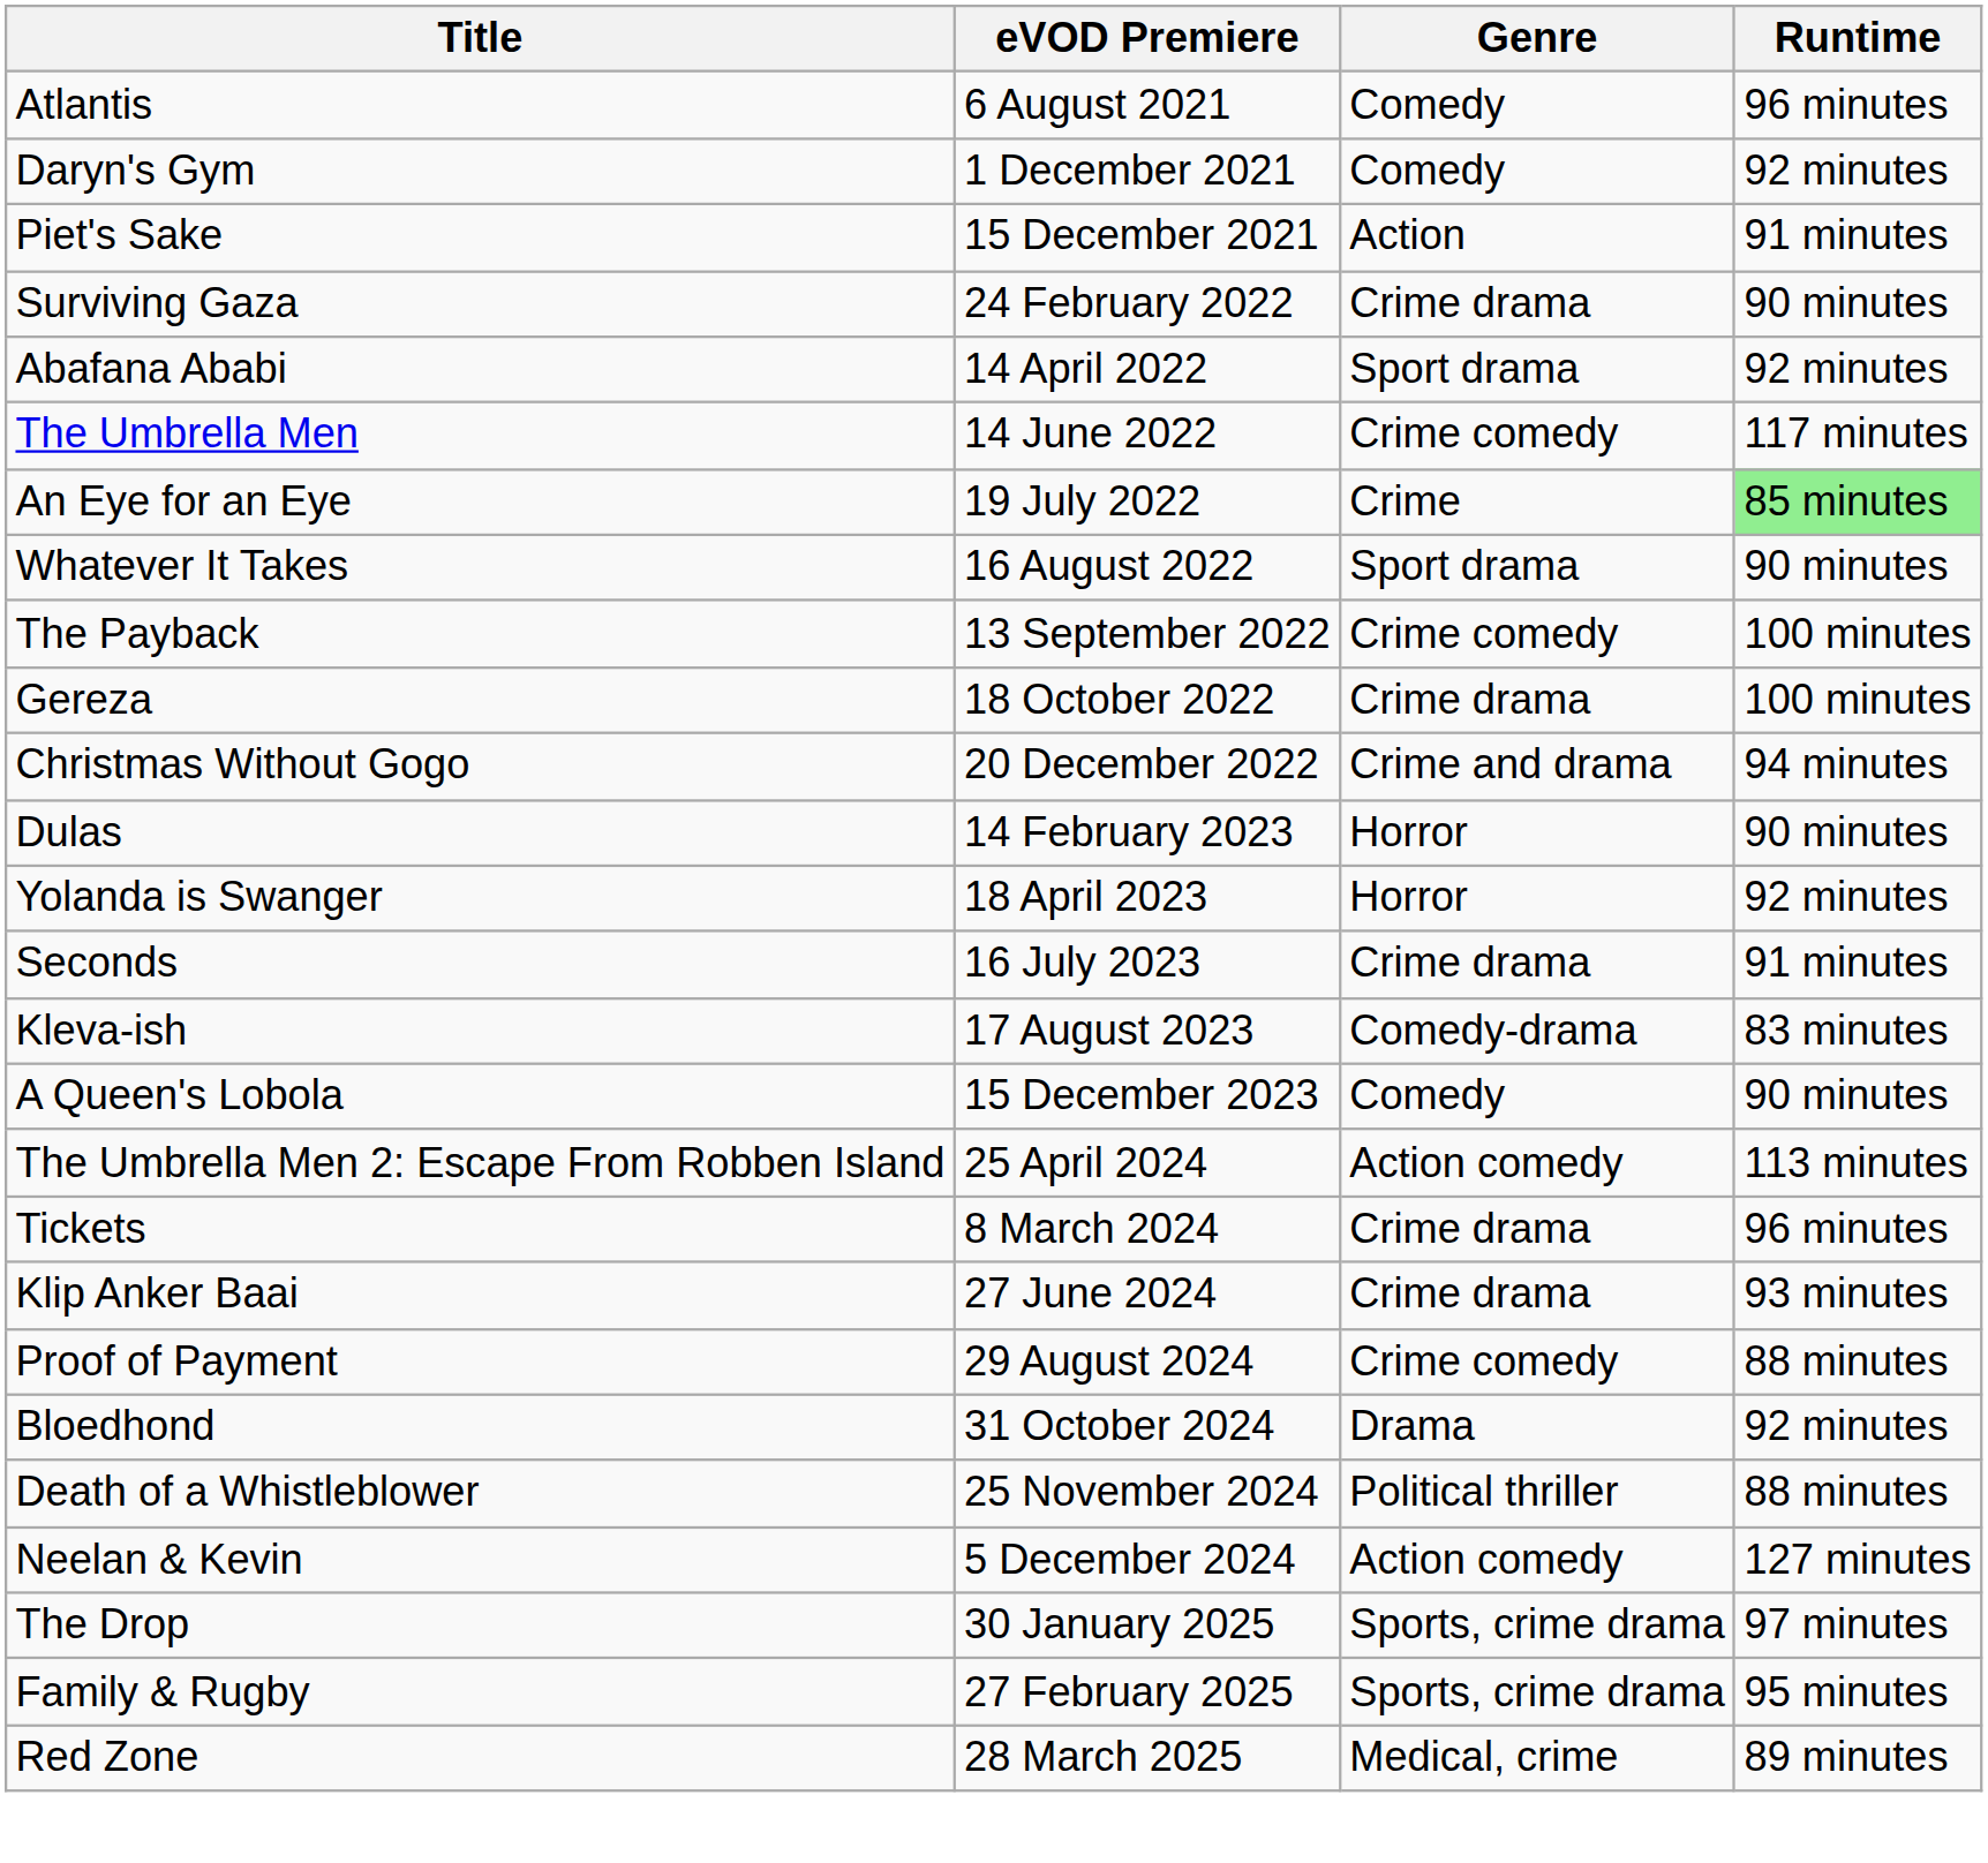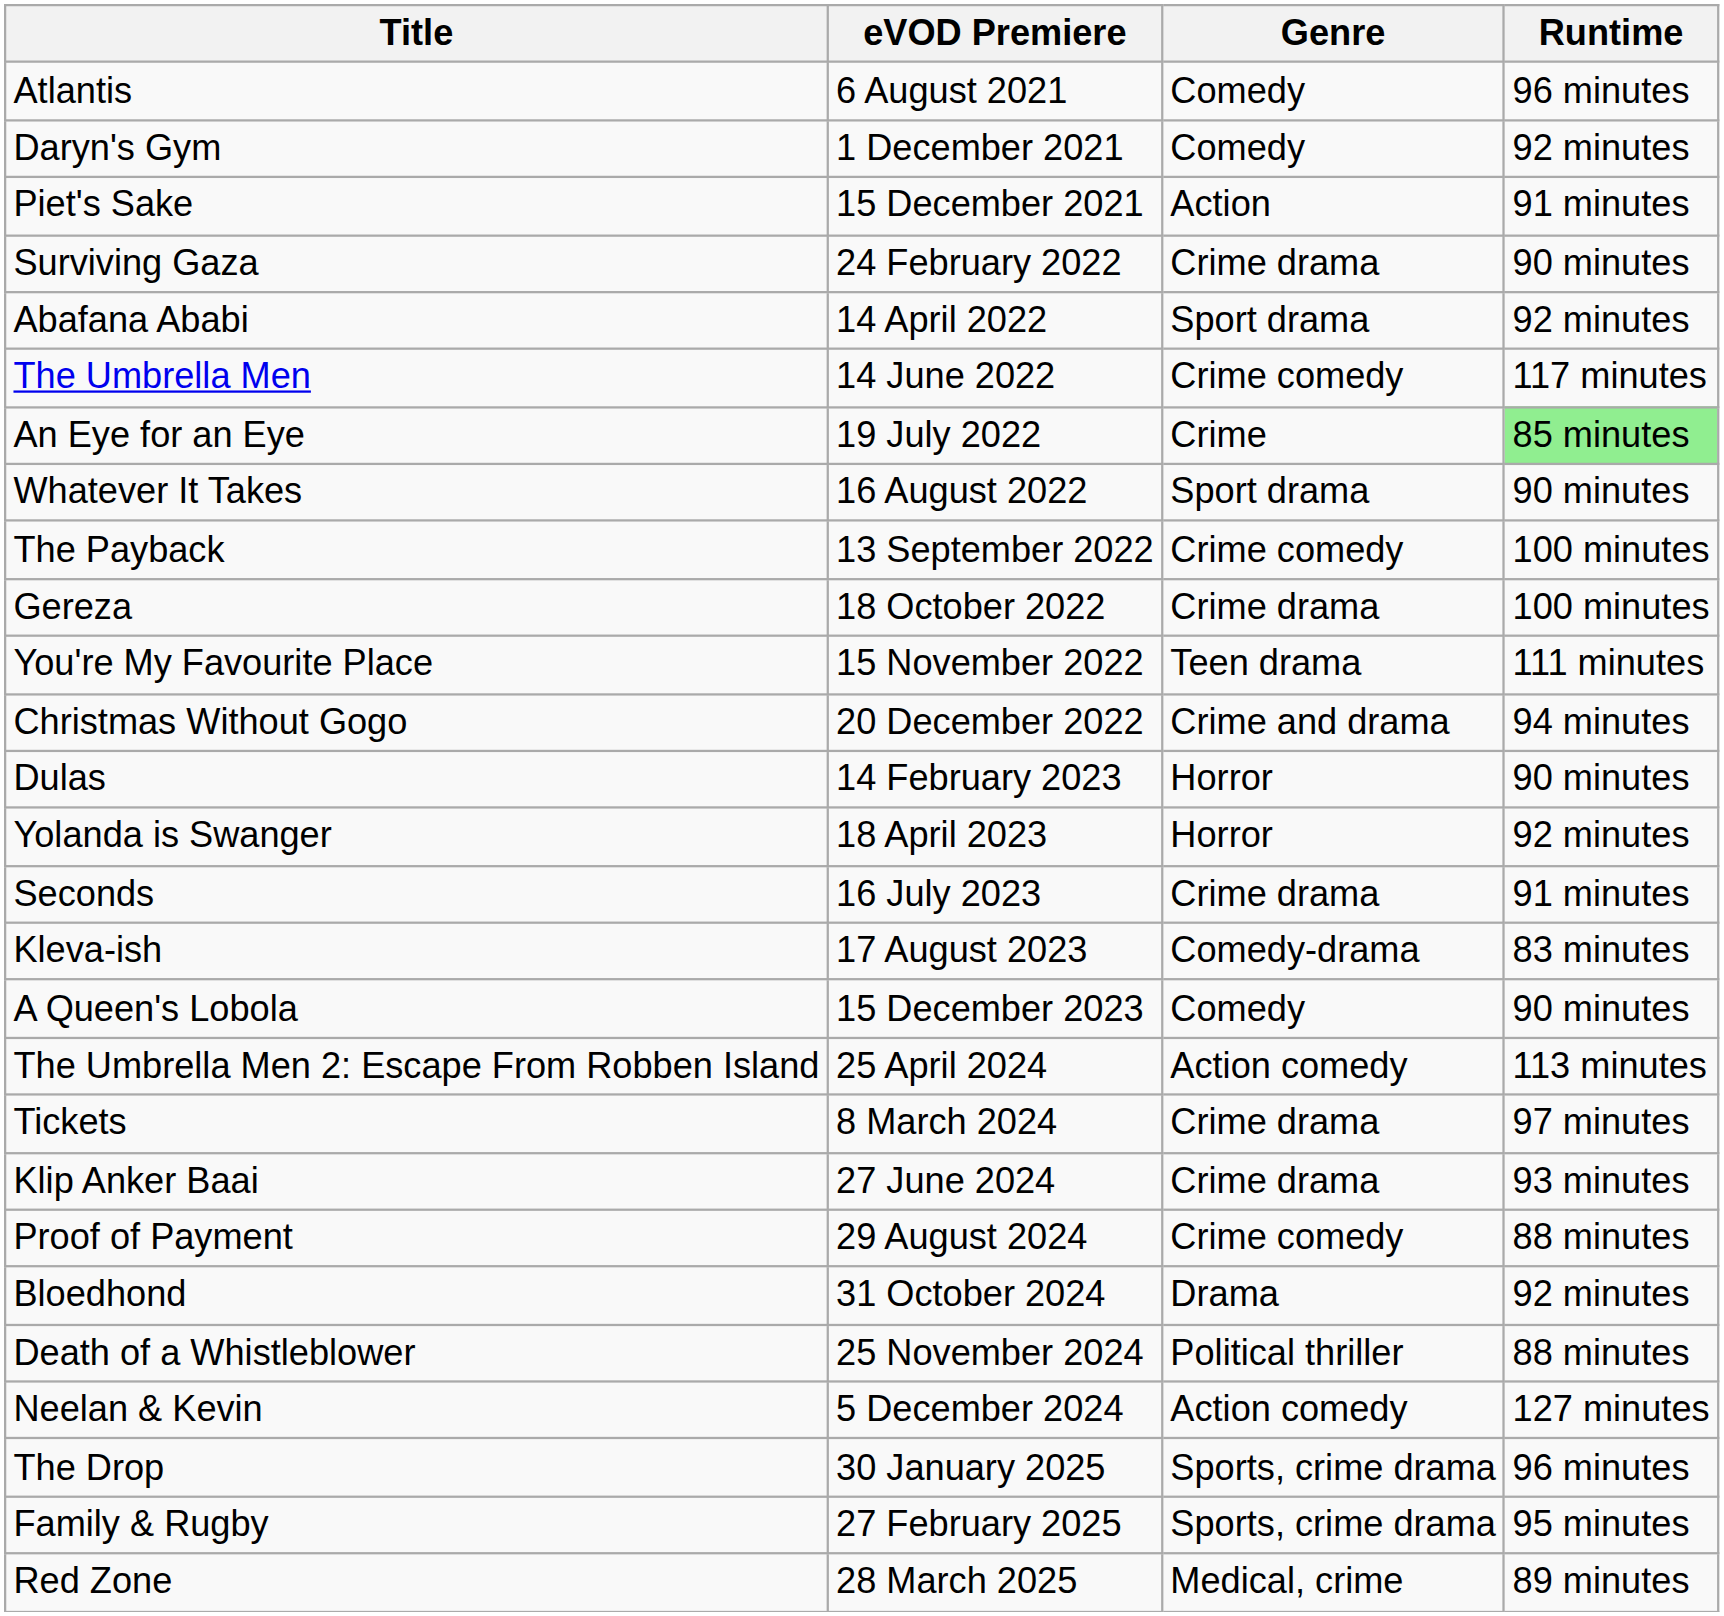 <table class="wikitable">
 <tr>
 <th>Title</th>
 <th>eVOD Premiere</th>
 <th>Genre</th>
 <th>Runtime</th>
 </tr>
 <tr>
 <td>Atlantis</td>
 <td>6 August 2021</td>
 <td>Comedy</td>
 <td>96 minutes</td>
 </tr>
 <tr>
 <td>Daryn's Gym</td>
 <td>1 December 2021</td>
 <td>Comedy</td>
 <td>92 minutes</td>
 </tr>
 <tr>
 <td>Piet's Sake</td>
 <td>15 December 2021</td>
 <td>Action</td>
 <td>91 minutes</td>
 </tr>
 <tr>
 <td>Surviving Gaza</td>
 <td>24 February 2022</td>
 <td>Crime drama</td>
 <td>90 minutes</td>
 </tr>
 <tr>
 <td>Abafana Ababi</td>
 <td>14 April 2022</td>
 <td>Sport drama</td>
 <td>92 minutes</td>
 </tr>
 <tr>
 <td><a href='#'>The Umbrella Men</a></td>
 <td>14 June 2022</td>
 <td>Crime comedy</td>
 <td>117 minutes</td>
 </tr>
 <tr>
 <td>An Eye for an Eye</td>
 <td>19 July 2022</td>
 <td>Crime</td>
 <td style="background: lightgreen;">85 minutes</td>
 </tr>
 <tr>
 <td>Whatever It Takes</td>
 <td>16 August 2022</td>
 <td>Sport drama</td>
 <td>90 minutes</td>
 </tr>
 <tr>
 <td>The Payback</td>
 <td>13 September 2022</td>
 <td>Crime comedy</td>
 <td>100 minutes</td>
 </tr>
 <tr>
 <td>Gereza</td>
 <td>18 October 2022</td>
 <td>Crime drama</td>
 <td>100 minutes</td>
 </tr>
 <tr>
+<td>You're My Favourite Place</td>
+<td>15 November 2022</td>
+<td>Teen drama</td>
+<td>111 minutes</td>
+</tr>
+<tr>
 <td>Christmas Without Gogo</td>
 <td>20 December 2022</td>
 <td>Crime and drama</td>
 <td>94 minutes</td>
 </tr>
 <tr>
 <td>Dulas</td>
 <td>14 February 2023</td>
 <td>Horror</td>
 <td>90 minutes</td>
 </tr>
 <tr>
 <td>Yolanda is Swanger</td>
 <td>18 April 2023</td>
 <td>Horror</td>
 <td>92 minutes</td>
 </tr>
 <tr>
 <td>Seconds</td>
 <td>16 July 2023</td>
 <td>Crime drama</td>
 <td>91 minutes</td>
 </tr>
 <tr>
 <td>Kleva-ish</td>
 <td>17 August 2023</td>
 <td>Comedy-drama</td>
 <td>83 minutes</td>
 </tr>
 <tr>
 <td>A Queen's Lobola</td>
 <td>15 December 2023</td>
 <td>Comedy</td>
 <td>90 minutes</td>
 </tr>
 <tr>
 <td>The Umbrella Men 2: Escape From Robben Island</td>
 <td>25 April 2024</td>
 <td>Action comedy</td>
 <td>113 minutes</td>
 </tr>
 <tr>
 <td>Tickets</td>
 <td>8 March 2024</td>
 <td>Crime drama</td>
-<td>96 minutes</td>
+<td>97 minutes</td>
 </tr>
 <tr>
 <td>Klip Anker Baai</td>
 <td>27 June 2024</td>
 <td>Crime drama</td>
 <td>93 minutes</td>
 </tr>
 <tr>
 <td>Proof of Payment</td>
 <td>29 August 2024</td>
 <td>Crime comedy</td>
 <td>88 minutes</td>
 </tr>
 <tr>
 <td>Bloedhond</td>
 <td>31 October 2024</td>
 <td>Drama</td>
 <td>92 minutes</td>
 </tr>
 <tr>
 <td>Death of a Whistleblower</td>
 <td>25 November 2024</td>
 <td>Political thriller</td>
 <td>88 minutes</td>
 </tr>
 <tr>
 <td>Neelan & Kevin</td>
 <td>5 December 2024</td>
 <td>Action comedy</td>
 <td>127 minutes</td>
 </tr>
 <tr>
 <td>The Drop</td>
 <td>30 January 2025</td>
 <td>Sports, crime drama</td>
-<td>97 minutes</td>
+<td>96 minutes</td>
 </tr>
 <tr>
 <td>Family & Rugby</td>
 <td>27 February 2025</td>
 <td>Sports, crime drama</td>
 <td>95 minutes</td>
 </tr>
 <tr>
 <td>Red Zone</td>
 <td>28 March 2025</td>
 <td>Medical, crime</td>
 <td>89 minutes</td>
 </tr>
 </table>
